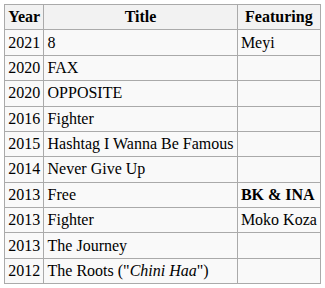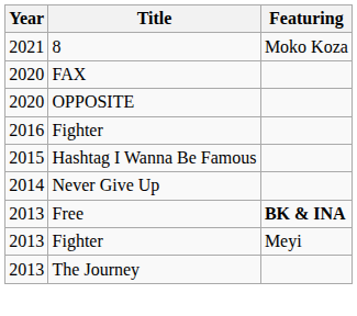 <table class="wikitable">
 <tr>
 <th>Year</th>
 <th>Title</th>
 <th>Featuring</th>
 </tr>
 <tr>
 <td>2021</td>
 <td>8</td>
-<td>Meyi</td>
+<td>Moko Koza</td>
 </tr>
 <tr>
 <td>2020</td>
 <td>FAX</td>
 <td></td>
 </tr>
 <tr>
 <td>2020</td>
 <td>OPPOSITE</td>
 <td></td>
 </tr>
 <tr>
 <td>2016</td>
 <td>Fighter</td>
 <td></td>
 </tr>
 <tr>
 <td>2015</td>
 <td>Hashtag I Wanna Be Famous</td>
 <td></td>
 </tr>
 <tr>
 <td>2014</td>
 <td>Never Give Up</td>
 <td></td>
 </tr>
 <tr>
 <td>2013</td>
 <td>Free</td>
 <td><strong>BK & INA</strong></td>
 </tr>
 <tr>
 <td>2013</td>
 <td>Fighter</td>
-<td>Moko Koza</td>
+<td>Meyi</td>
 </tr>
 <tr>
 <td>2013</td>
 <td>The Journey</td>
 <td></td>
 </tr>
-<tr>
-<td>2012</td>
-<td>The Roots ("<em>Chini Haa</em>")</td>
-<td></td>
-</tr>
 </table>
